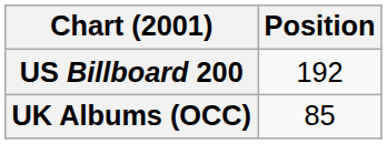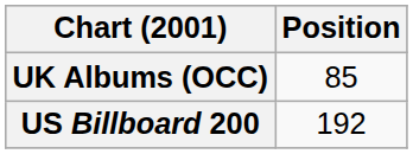 <table class="wikitable sortable plainrowheaders" style="text-align:center">
 <tr>
 <th scope="col">Chart (2001)</th>
 <th scope="col">Position</th>
 </tr>
 <tr>
+<th scope="row">UK Albums (OCC)</th>
+<td>85</td>
+</tr>
+<tr>
 <th scope="row">US <em>Billboard</em> 200</th>
 <td>192</td>
 </tr>
-<tr>
-<th scope="row">UK Albums (OCC)</th>
-<td>85</td>
-</tr>
 </table>
